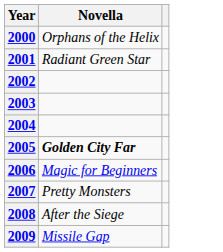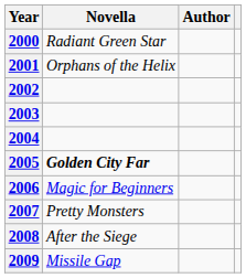 <table class="wikitable sortable">
 <tr>
 <th scope="col">Year</th>
 <th scope="col">Novella</th>
+<th scope="col">Author</th>
 <th scope=col class="unsortable"></th>
 </tr>
 <tr>
 <th scope="row"><a href='#'>2000</a></th>
-<td><em>Orphans of the Helix</em></td>
+<td><em>Radiant Green Star</em></td>
+<td></td>
 <td></td>
 </tr>
 <tr>
 <th scope="row"><a href='#'>2001</a></th>
-<td><em>Radiant Green Star</em></td>
+<td><em>Orphans of the Helix</em></td>
+<td></td>
 <td></td>
 </tr>
 <tr>
 <th scope="row"><a href='#'>2002</a></th>
+<td></td>
 <td></td>
 <td></td>
 </tr>
 <tr>
 <th scope="row"><a href='#'>2003</a></th>
 <td></td>
 <td></td>
+<td></td>
 </tr>
 <tr>
 <th scope="row"><a href='#'>2004</a></th>
+<td></td>
 <td></td>
 <td></td>
 </tr>
 <tr>
 <th scope="row"><a href='#'>2005</a></th>
 <td><strong><em>Golden City Far</em></strong></td>
 <td></td>
+<td></td>
 </tr>
 <tr>
 <th scope="row"><a href='#'>2006</a></th>
 <td><em><a href='#'>Magic for Beginners</a></em></td>
+<td></td>
 <td></td>
 </tr>
 <tr>
 <th scope="row"><a href='#'>2007</a></th>
 <td><em>Pretty Monsters</em></td>
 <td></td>
+<td></td>
 </tr>
 <tr>
 <th scope="row"><a href='#'>2008</a></th>
 <td><em>After the Siege</em></td>
+<td></td>
 <td></td>
 </tr>
 <tr>
 <th scope="row"><a href='#'>2009</a></th>
 <td><em><a href='#'>Missile Gap</a></em></td>
 <td></td>
+<td></td>
 </tr>
 </table>
